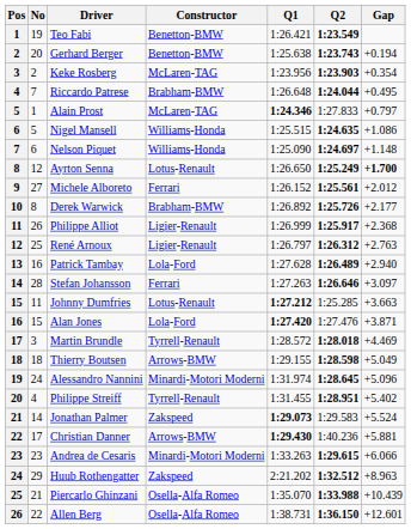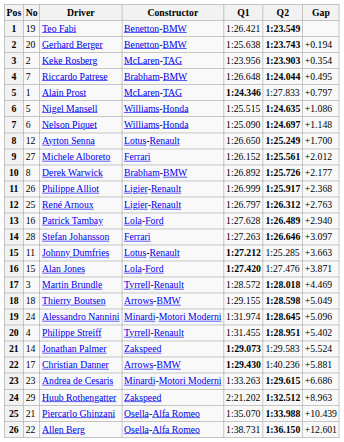 <table class="wikitable sortable" style="font-size: 95%;">
 <tr>
 <th>Pos</th>
 <th>No</th>
 <th>Driver</th>
 <th>Constructor</th>
 <th>Q1</th>
 <th>Q2</th>
 <th>Gap</th>
 </tr>
 <tr>
 <th>1</th>
 <td>19</td>
 <td> <a href='#'>Teo Fabi</a></td>
 <td><a href='#'>Benetton</a>-<a href='#'>BMW</a></td>
 <td>1:26.421</td>
 <td><strong>1:23.549</strong></td>
 <td></td>
 </tr>
 <tr>
 <th>2</th>
 <td>20</td>
 <td> <a href='#'>Gerhard Berger</a></td>
 <td><a href='#'>Benetton</a>-<a href='#'>BMW</a></td>
 <td>1:25.638</td>
 <td><strong>1:23.743</strong></td>
 <td>+0.194</td>
 </tr>
 <tr>
 <th>3</th>
 <td>2</td>
 <td> <a href='#'>Keke Rosberg</a></td>
 <td><a href='#'>McLaren</a>-<a href='#'>TAG</a></td>
 <td>1:23.956</td>
 <td><strong>1:23.903</strong></td>
 <td>+0.354</td>
 </tr>
 <tr>
 <th>4</th>
 <td>7</td>
 <td> <a href='#'>Riccardo Patrese</a></td>
 <td><a href='#'>Brabham</a>-<a href='#'>BMW</a></td>
 <td>1:26.648</td>
 <td><strong>1:24.044</strong></td>
 <td>+0.495</td>
 </tr>
 <tr>
 <th>5</th>
 <td>1</td>
 <td> <a href='#'>Alain Prost</a></td>
 <td><a href='#'>McLaren</a>-<a href='#'>TAG</a></td>
 <td><strong>1:24.346</strong></td>
 <td>1:27.833</td>
 <td>+0.797</td>
 </tr>
 <tr>
 <th>6</th>
 <td>5</td>
 <td> <a href='#'>Nigel Mansell</a></td>
 <td><a href='#'>Williams</a>-<a href='#'>Honda</a></td>
 <td>1:25.515</td>
 <td><strong>1:24.635</strong></td>
 <td>+1.086</td>
 </tr>
 <tr>
 <th>7</th>
 <td>6</td>
 <td> <a href='#'>Nelson Piquet</a></td>
 <td><a href='#'>Williams</a>-<a href='#'>Honda</a></td>
 <td>1:25.090</td>
 <td><strong>1:24.697</strong></td>
 <td>+1.148</td>
 </tr>
 <tr>
 <th>8</th>
 <td>12</td>
 <td> <a href='#'>Ayrton Senna</a></td>
 <td><a href='#'>Lotus</a>-<a href='#'>Renault</a></td>
 <td>1:26.650</td>
 <td><strong>1:25.249</strong></td>
-<td><strong>+1.700</strong></td>
+<td>+1.700</td>
 </tr>
 <tr>
 <th>9</th>
 <td>27</td>
 <td> <a href='#'>Michele Alboreto</a></td>
 <td><a href='#'>Ferrari</a></td>
 <td>1:26.152</td>
 <td><strong>1:25.561</strong></td>
 <td>+2.012</td>
 </tr>
 <tr>
 <th>10</th>
 <td>8</td>
 <td> <a href='#'>Derek Warwick</a></td>
 <td><a href='#'>Brabham</a>-<a href='#'>BMW</a></td>
 <td>1:26.892</td>
 <td><strong>1:25.726</strong></td>
 <td>+2.177</td>
 </tr>
 <tr>
 <th>11</th>
 <td>26</td>
 <td> <a href='#'>Philippe Alliot</a></td>
 <td><a href='#'>Ligier</a>-<a href='#'>Renault</a></td>
 <td>1:26.999</td>
 <td><strong>1:25.917</strong></td>
 <td>+2.368</td>
 </tr>
 <tr>
 <th>12</th>
 <td>25</td>
 <td> <a href='#'>René Arnoux</a></td>
 <td><a href='#'>Ligier</a>-<a href='#'>Renault</a></td>
 <td>1:26.797</td>
 <td><strong>1:26.312</strong></td>
 <td>+2.763</td>
 </tr>
 <tr>
 <th>13</th>
 <td>16</td>
 <td> <a href='#'>Patrick Tambay</a></td>
 <td><a href='#'>Lola</a>-<a href='#'>Ford</a></td>
 <td>1:27.628</td>
 <td><strong>1:26.489</strong></td>
 <td>+2.940</td>
 </tr>
 <tr>
 <th>14</th>
 <td>28</td>
 <td> <a href='#'>Stefan Johansson</a></td>
 <td><a href='#'>Ferrari</a></td>
 <td>1:27.263</td>
 <td><strong>1:26.646</strong></td>
 <td>+3.097</td>
 </tr>
 <tr>
 <th>15</th>
 <td>11</td>
 <td> <a href='#'>Johnny Dumfries</a></td>
 <td><a href='#'>Lotus</a>-<a href='#'>Renault</a></td>
 <td><strong>1:27.212</strong></td>
 <td>1:25.285</td>
 <td>+3.663</td>
 </tr>
 <tr>
 <th>16</th>
 <td>15</td>
 <td> <a href='#'>Alan Jones</a></td>
 <td><a href='#'>Lola</a>-<a href='#'>Ford</a></td>
 <td><strong>1:27.420</strong></td>
 <td>1:27.476</td>
 <td>+3.871</td>
 </tr>
 <tr>
 <th>17</th>
 <td>3</td>
 <td> <a href='#'>Martin Brundle</a></td>
 <td><a href='#'>Tyrrell</a>-<a href='#'>Renault</a></td>
 <td>1:28.572</td>
 <td><strong>1:28.018</strong></td>
 <td>+4.469</td>
 </tr>
 <tr>
 <th>18</th>
 <td>18</td>
 <td> <a href='#'>Thierry Boutsen</a></td>
 <td><a href='#'>Arrows</a>-<a href='#'>BMW</a></td>
 <td>1:29.155</td>
 <td><strong>1:28.598</strong></td>
 <td>+5.049</td>
 </tr>
 <tr>
 <th>19</th>
 <td>24</td>
 <td> <a href='#'>Alessandro Nannini</a></td>
 <td><a href='#'>Minardi</a>-<a href='#'>Motori Moderni</a></td>
 <td>1:31.974</td>
 <td><strong>1:28.645</strong></td>
 <td>+5.096</td>
 </tr>
 <tr>
 <th>20</th>
 <td>4</td>
 <td> <a href='#'>Philippe Streiff</a></td>
 <td><a href='#'>Tyrrell</a>-<a href='#'>Renault</a></td>
 <td>1:31.455</td>
 <td><strong>1:28.951</strong></td>
 <td>+5.402</td>
 </tr>
 <tr>
 <th>21</th>
 <td>14</td>
 <td> <a href='#'>Jonathan Palmer</a></td>
 <td><a href='#'>Zakspeed</a></td>
 <td><strong>1:29.073</strong></td>
 <td>1:29.583</td>
 <td>+5.524</td>
 </tr>
 <tr>
 <th>22</th>
 <td>17</td>
 <td> <a href='#'>Christian Danner</a></td>
 <td><a href='#'>Arrows</a>-<a href='#'>BMW</a></td>
 <td><strong>1:29.430</strong></td>
 <td>1:40.236</td>
 <td>+5.881</td>
 </tr>
 <tr>
 <th>23</th>
 <td>23</td>
 <td> <a href='#'>Andrea de Cesaris</a></td>
 <td><a href='#'>Minardi</a>-<a href='#'>Motori Moderni</a></td>
 <td>1:33.263</td>
 <td><strong>1:29.615</strong></td>
-<td>+6.066</td>
+<td>+6.686</td>
 </tr>
 <tr>
 <th>24</th>
 <td>29</td>
 <td> <a href='#'>Huub Rothengatter</a></td>
 <td><a href='#'>Zakspeed</a></td>
 <td>2:21.202</td>
 <td><strong>1:32.512</strong></td>
 <td>+8.963</td>
 </tr>
 <tr>
 <th>25</th>
 <td>21</td>
 <td> <a href='#'>Piercarlo Ghinzani</a></td>
 <td><a href='#'>Osella</a>-<a href='#'>Alfa Romeo</a></td>
 <td>1:35.070</td>
 <td><strong>1:33.988</strong></td>
 <td>+10.439</td>
 </tr>
 <tr>
 <th>26</th>
 <td>22</td>
 <td> <a href='#'>Allen Berg</a></td>
 <td><a href='#'>Osella</a>-<a href='#'>Alfa Romeo</a></td>
 <td>1:38.731</td>
 <td><strong>1:36.150</strong></td>
 <td>+12.601</td>
 </tr>
 </table>
